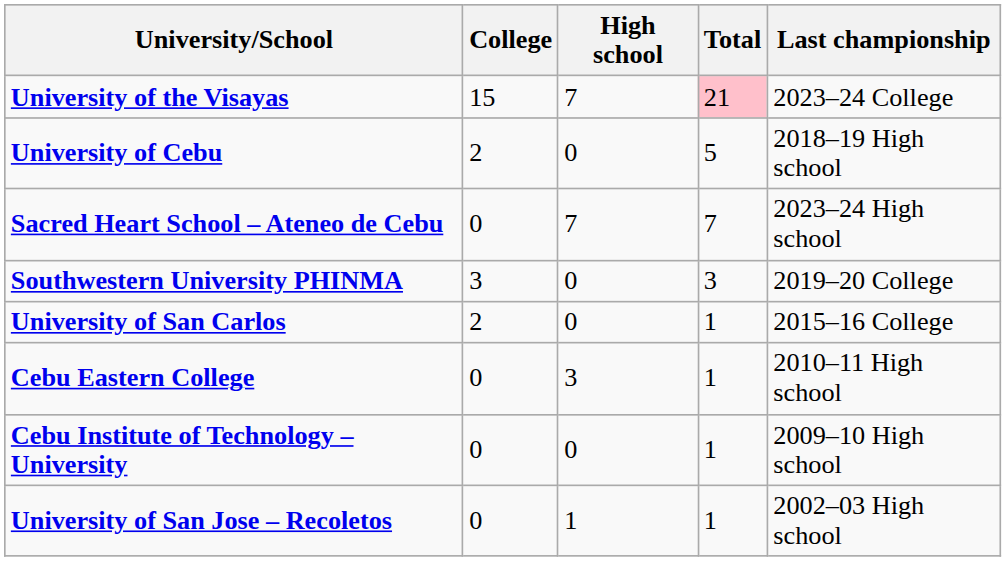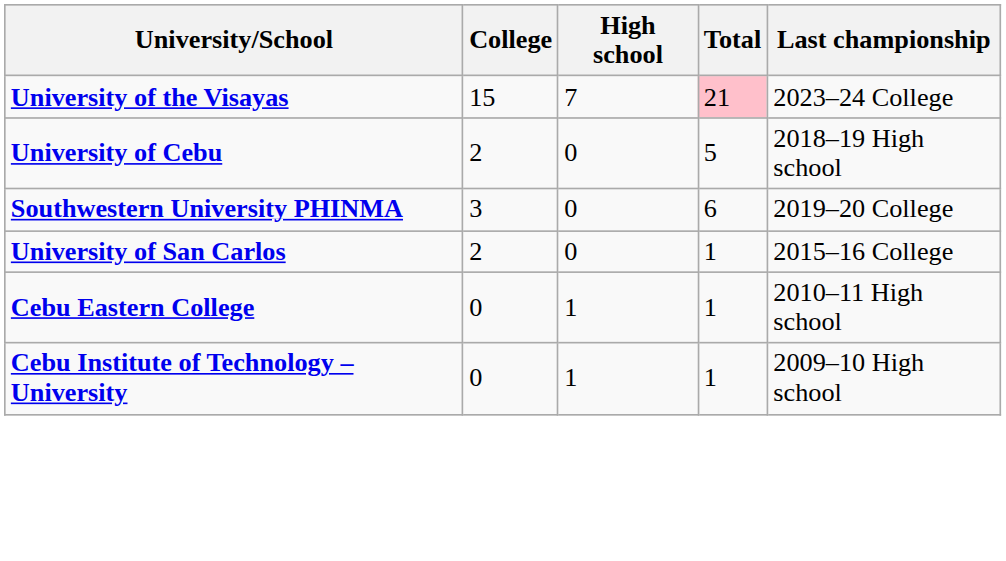 <table class="wikitable sortable">
 <tr>
 <th>University/School</th>
 <th>College</th>
 <th>High school</th>
 <th>Total</th>
 <th>Last championship</th>
 </tr>
 <tr>
 <td align=left> <strong><a href='#'>University of the Visayas</a></strong></td>
 <td>15</td>
 <td>7</td>
 <td style="background: pink;">21</td>
 <td>2023–24 College</td>
 </tr>
 <tr>
 <td align=left> <strong><a href='#'>University of Cebu</a></strong></td>
 <td>2</td>
 <td>0</td>
 <td>5</td>
 <td>2018–19 High school</td>
 </tr>
 <tr>
-<td align=left> <strong><a href='#'>Sacred Heart School – Ateneo de Cebu</a></strong></td>
-<td>0</td>
-<td>7</td>
-<td>7</td>
-<td>2023–24 High school</td>
-</tr>
-<tr>
 <td align=left> <strong><a href='#'>Southwestern University PHINMA</a></strong></td>
 <td>3</td>
 <td>0</td>
-<td>3</td>
+<td>6</td>
 <td>2019–20 College</td>
 </tr>
 <tr>
 <td align=left> <strong><a href='#'>University of San Carlos</a></strong></td>
 <td>2</td>
 <td>0</td>
 <td>1</td>
 <td>2015–16 College</td>
 </tr>
 <tr>
 <td align=left> <strong><a href='#'>Cebu Eastern College</a></strong></td>
 <td>0</td>
-<td>3</td>
+<td>1</td>
 <td>1</td>
 <td>2010–11 High school</td>
 </tr>
 <tr>
 <td align=left> <strong><a href='#'>Cebu Institute of Technology – University</a></strong></td>
 <td>0</td>
-<td>0</td>
+<td>1</td>
 <td>1</td>
 <td>2009–10 High school</td>
 </tr>
-<tr>
-<td align=left> <strong><a href='#'>University of San Jose – Recoletos</a></strong></td>
-<td>0</td>
-<td>1</td>
-<td>1</td>
-<td>2002–03 High school</td>
-</tr>
 </table>
